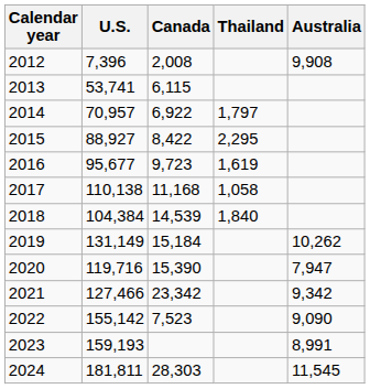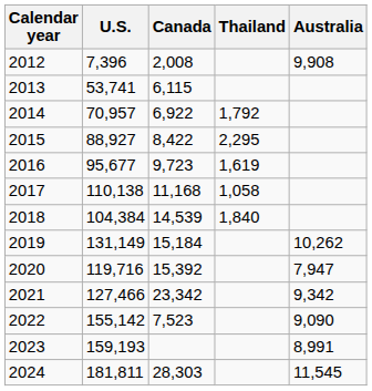 <table class="wikitable">
 <tr>
 <th>Calendar<br>year</th>
 <th>U.S.</th>
 <th>Canada</th>
 <th>Thailand</th>
 <th>Australia</th>
 </tr>
 <tr>
 <td>2012</td>
 <td>7,396</td>
 <td>2,008</td>
 <td></td>
 <td>9,908</td>
 </tr>
 <tr>
 <td>2013</td>
 <td>53,741</td>
 <td>6,115</td>
 <td></td>
 <td></td>
 </tr>
 <tr>
 <td>2014</td>
 <td>70,957</td>
 <td>6,922</td>
-<td>1,797</td>
+<td>1,792</td>
 <td></td>
 </tr>
 <tr>
 <td>2015</td>
 <td>88,927</td>
 <td>8,422</td>
 <td>2,295</td>
 <td></td>
 </tr>
 <tr>
 <td>2016</td>
 <td>95,677</td>
 <td>9,723</td>
 <td>1,619</td>
 <td></td>
 </tr>
 <tr>
 <td>2017</td>
 <td>110,138</td>
 <td>11,168</td>
 <td>1,058</td>
 <td></td>
 </tr>
 <tr>
 <td>2018</td>
 <td>104,384</td>
 <td>14,539</td>
 <td>1,840</td>
 <td></td>
 </tr>
 <tr>
 <td>2019</td>
 <td>131,149</td>
 <td>15,184</td>
 <td></td>
 <td>10,262</td>
 </tr>
 <tr>
 <td>2020</td>
 <td>119,716</td>
-<td>15,390</td>
+<td>15,392</td>
 <td></td>
 <td>7,947</td>
 </tr>
 <tr>
 <td>2021</td>
 <td>127,466</td>
 <td>23,342</td>
 <td></td>
 <td>9,342</td>
 </tr>
 <tr>
 <td>2022</td>
 <td>155,142</td>
 <td>7,523</td>
 <td></td>
 <td>9,090</td>
 </tr>
 <tr>
 <td>2023</td>
 <td>159,193</td>
 <td></td>
 <td></td>
 <td>8,991</td>
 </tr>
 <tr>
 <td>2024</td>
 <td>181,811</td>
 <td>28,303</td>
 <td></td>
 <td>11,545</td>
 </tr>
 </table>
